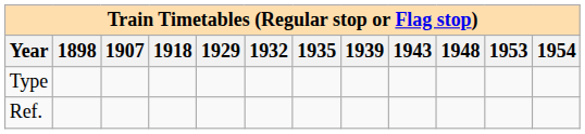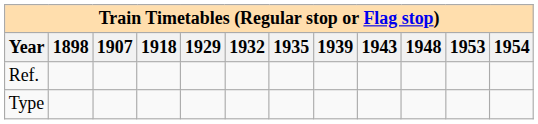 <table class="wikitable">
 <tr>
 <th colspan="12" style="background:#ffdead;">Train Timetables (Regular stop or <a href='#'>Flag stop</a>)</th>
 </tr>
 <tr>
 <th>Year</th>
 <th>1898</th>
 <th>1907</th>
 <th>1918</th>
 <th>1929</th>
 <th>1932</th>
 <th>1935</th>
 <th>1939</th>
 <th>1943</th>
 <th>1948</th>
 <th>1953</th>
 <th>1954</th>
 </tr>
 <tr>
+<td>Ref.</td>
+<td></td>
+<td></td>
+<td></td>
+<td></td>
+<td></td>
+<td></td>
+<td></td>
+<td></td>
+<td></td>
+<td></td>
+<td></td>
+</tr>
+<tr>
 <td>Type</td>
 <td></td>
 <td></td>
 <td></td>
 <td></td>
 <td></td>
 <td></td>
 <td></td>
 <td></td>
 <td></td>
 <td></td>
 <td></td>
 </tr>
-<tr>
-<td>Ref.</td>
-<td></td>
-<td></td>
-<td></td>
-<td></td>
-<td></td>
-<td></td>
-<td></td>
-<td></td>
-<td></td>
-<td></td>
-<td></td>
-</tr>
 </table>
